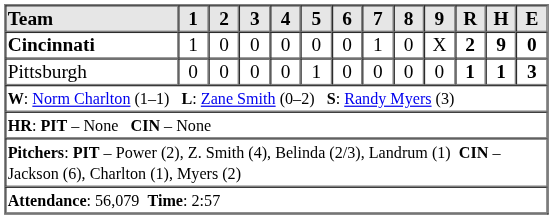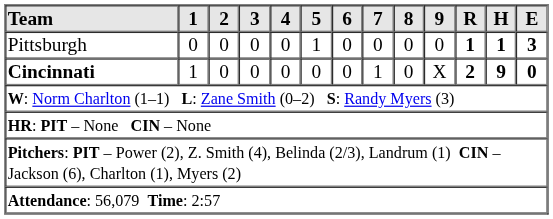 <table border="1" cellspacing="0"  style="width:450px; margin-left:3em;">
 <tr style="text-align:center; background:#e6e6e6;">
 <th style="text-align:left; width:28%;">Team</th>
 <th width=5%>1</th>
 <th width=5%>2</th>
 <th width=5%>3</th>
 <th width=5%>4</th>
 <th width=5%>5</th>
 <th width=5%>6</th>
 <th width=5%>7</th>
 <th width=5%>8</th>
 <th width=5%>9</th>
 <th width=5%>R</th>
 <th width=5%>H</th>
 <th width=5%>E</th>
 </tr>
 <tr style="text-align:center;">
+<td align=left>Pittsburgh</td>
+<td>0</td>
+<td>0</td>
+<td>0</td>
+<td>0</td>
+<td>1</td>
+<td>0</td>
+<td>0</td>
+<td>0</td>
+<td>0</td>
+<td><strong>1</strong></td>
+<td><strong>1</strong></td>
+<td><strong>3</strong></td>
+</tr>
+<tr style="text-align:center;">
 <td align=left><strong>Cincinnati</strong></td>
 <td>1</td>
 <td>0</td>
 <td>0</td>
 <td>0</td>
 <td>0</td>
 <td>0</td>
 <td>1</td>
 <td>0</td>
 <td>X</td>
 <td><strong>2</strong></td>
 <td><strong>9</strong></td>
 <td><strong>0</strong></td>
 </tr>
-<tr style="text-align:center;">
-<td align=left>Pittsburgh</td>
-<td>0</td>
-<td>0</td>
-<td>0</td>
-<td>0</td>
-<td>1</td>
-<td>0</td>
-<td>0</td>
-<td>0</td>
-<td>0</td>
-<td><strong>1</strong></td>
-<td><strong>1</strong></td>
-<td><strong>3</strong></td>
-</tr>
 <tr style="text-align:left;">
 <td colspan=13><small><strong>W</strong>: <a href='#'>Norm Charlton</a> (1–1)   <strong>L</strong>: <a href='#'>Zane Smith</a> (0–2)   <strong>S</strong>: <a href='#'>Randy Myers</a> (3)</small></td>
 </tr>
 <tr style="text-align:left;">
 <td colspan=13><small><strong>HR</strong>: <strong>PIT</strong> – None   <strong>CIN</strong> – None</small></td>
 </tr>
 <tr style="text-align:left;">
 <td colspan=13><small><strong>Pitchers</strong>: <strong>PIT</strong> – Power (2), Z. Smith (4), Belinda (2/3), Landrum (1)  <strong>CIN</strong> – Jackson (6), Charlton (1), Myers (2)</small></td>
 </tr>
 <tr style="text-align:left;">
 <td colspan=13><small><strong>Attendance</strong>: 56,079  <strong>Time</strong>: 2:57</small></td>
 </tr>
 </table>
